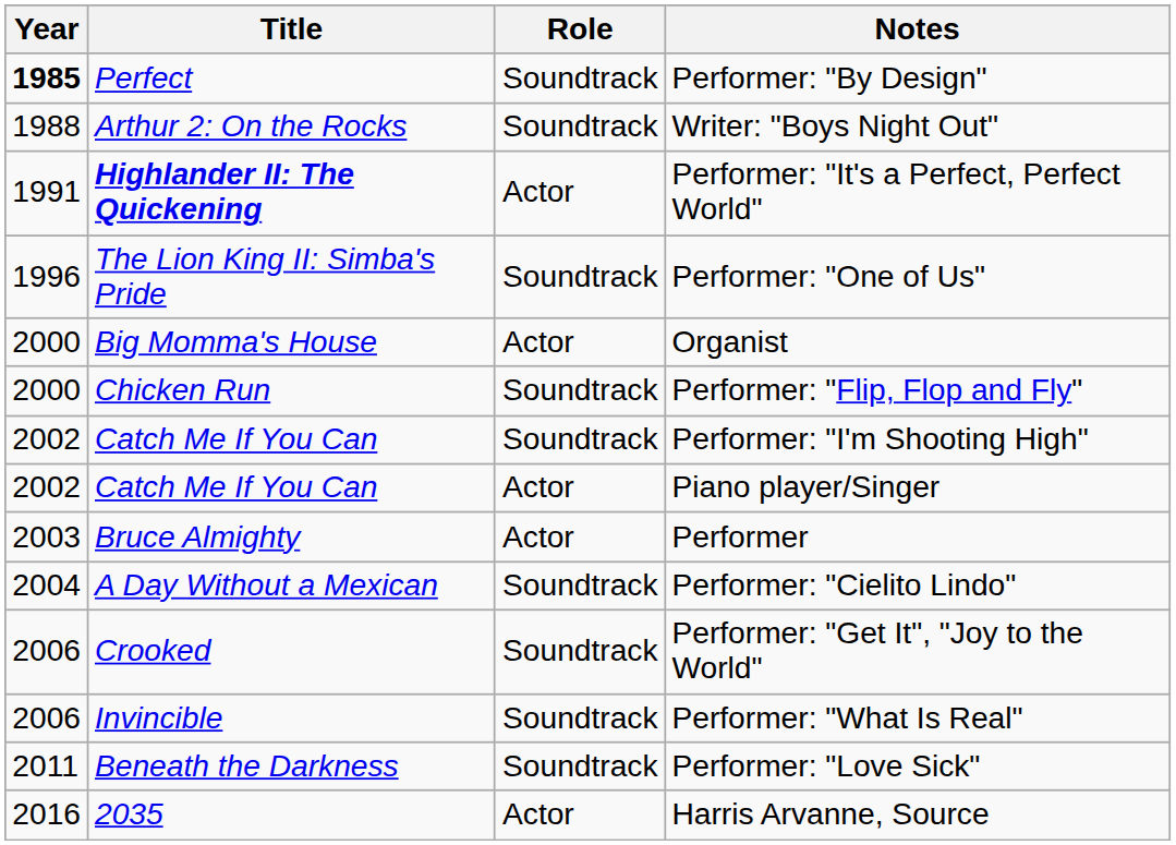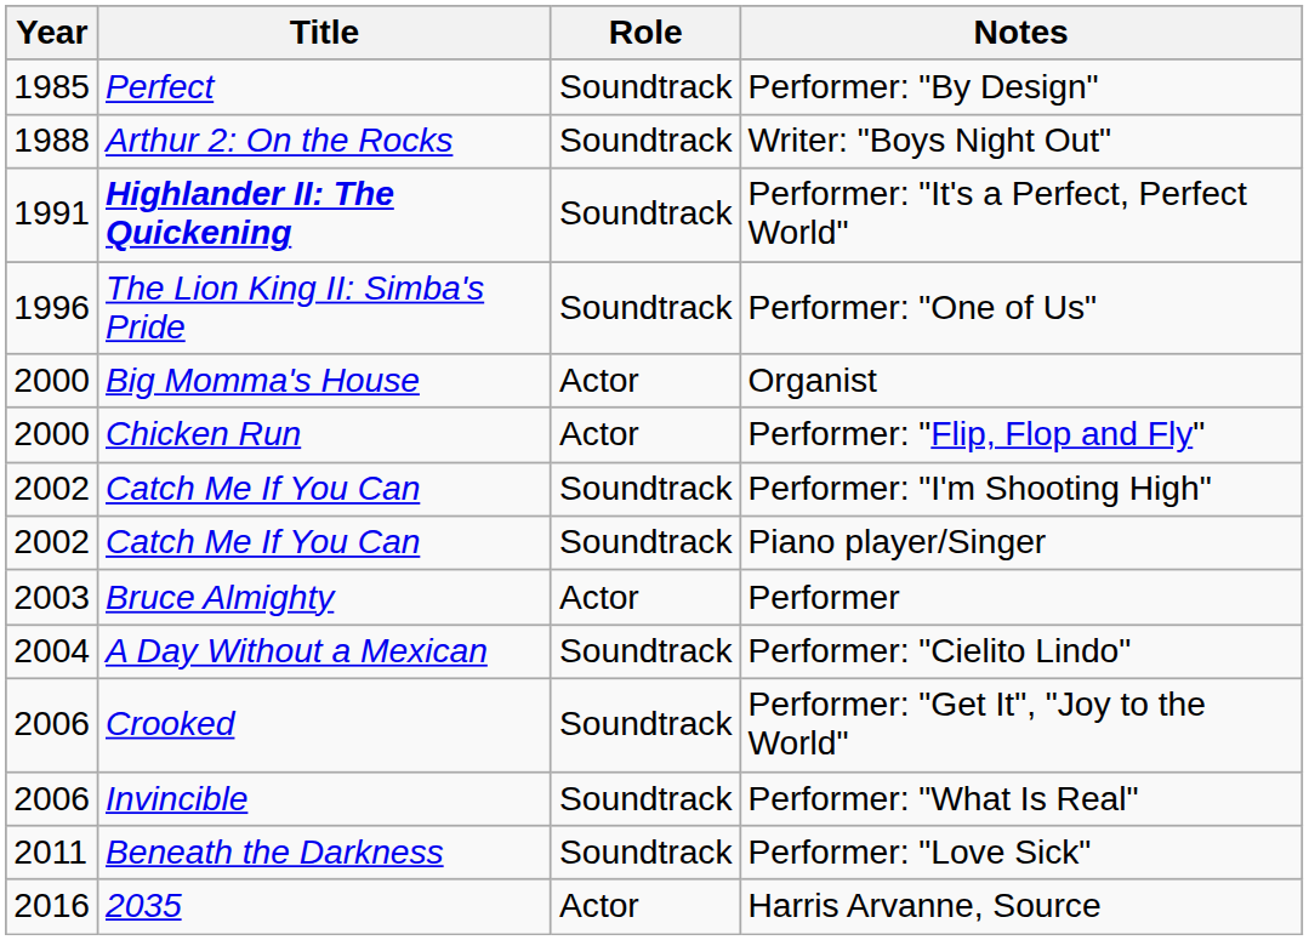 <table class="wikitable sortable">
 <tr>
 <th>Year</th>
 <th>Title</th>
 <th>Role</th>
 <th>Notes</th>
 </tr>
 <tr>
-<td><strong>1985</strong></td>
+<td>1985</td>
 <td><em><a href='#'>Perfect</a></em></td>
 <td>Soundtrack</td>
 <td>Performer: "By Design"</td>
 </tr>
 <tr>
 <td>1988</td>
 <td><em><a href='#'>Arthur 2: On the Rocks</a></em></td>
 <td>Soundtrack</td>
 <td>Writer: "Boys Night Out"</td>
 </tr>
 <tr>
 <td>1991</td>
 <td><strong><em><a href='#'>Highlander II: The Quickening</a></em></strong></td>
-<td>Actor</td>
+<td>Soundtrack</td>
 <td>Performer: "It's a Perfect, Perfect World"</td>
 </tr>
 <tr>
 <td>1996</td>
 <td><em><a href='#'>The Lion King II: Simba's Pride</a></em></td>
 <td>Soundtrack</td>
 <td>Performer: "One of Us"</td>
 </tr>
 <tr>
 <td>2000</td>
 <td><em><a href='#'>Big Momma's House</a></em></td>
 <td>Actor</td>
 <td>Organist</td>
 </tr>
 <tr>
 <td>2000</td>
 <td><em><a href='#'>Chicken Run</a></em></td>
-<td>Soundtrack</td>
+<td>Actor</td>
 <td>Performer: "<a href='#'>Flip, Flop and Fly</a>"</td>
 </tr>
 <tr>
 <td>2002</td>
 <td><em><a href='#'>Catch Me If You Can</a></em></td>
 <td>Soundtrack</td>
 <td>Performer: "I'm Shooting High"</td>
 </tr>
 <tr>
 <td>2002</td>
 <td><em><a href='#'>Catch Me If You Can</a></em></td>
-<td>Actor</td>
+<td>Soundtrack</td>
 <td>Piano player/Singer</td>
 </tr>
 <tr>
 <td>2003</td>
 <td><em><a href='#'>Bruce Almighty</a></em></td>
 <td>Actor</td>
 <td>Performer</td>
 </tr>
 <tr>
 <td>2004</td>
 <td><em><a href='#'>A Day Without a Mexican</a></em></td>
 <td>Soundtrack</td>
 <td>Performer: "Cielito Lindo"</td>
 </tr>
 <tr>
 <td>2006</td>
 <td><em><a href='#'>Crooked</a></em></td>
 <td>Soundtrack</td>
 <td>Performer: "Get It", "Joy to the World"</td>
 </tr>
 <tr>
 <td>2006</td>
 <td><em><a href='#'>Invincible</a></em></td>
 <td>Soundtrack</td>
 <td>Performer: "What Is Real"</td>
 </tr>
 <tr>
 <td>2011</td>
 <td><em><a href='#'>Beneath the Darkness</a></em></td>
 <td>Soundtrack</td>
 <td>Performer: "Love Sick"</td>
 </tr>
 <tr>
 <td>2016</td>
 <td><em><a href='#'>2035</a></em></td>
 <td>Actor</td>
 <td>Harris Arvanne, Source</td>
 </tr>
 </table>
